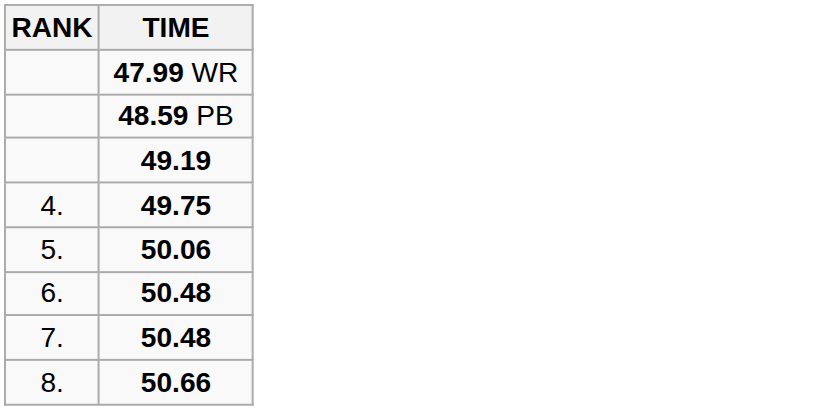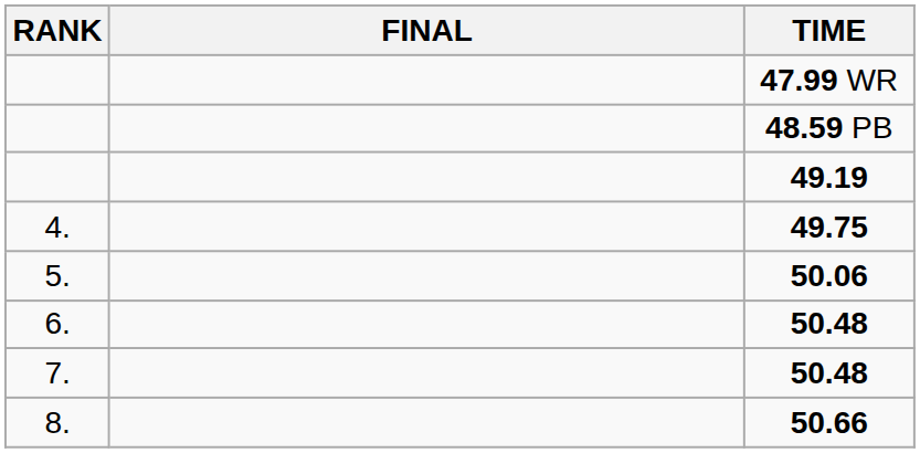 <table class="wikitable" style="border-collapse: collapse; font-size: 90%;">
 <tr>
 <th>RANK</th>
+<th style="width: 20em">FINAL</th>
 <th style="width: 5em">TIME</th>
 </tr>
 <tr>
 <td align="center"></td>
+<td></td>
 <td align="center"><strong>47.99</strong> WR</td>
 </tr>
 <tr>
 <td align="center"></td>
+<td></td>
 <td align="center"><strong>48.59</strong> PB</td>
 </tr>
 <tr>
 <td align="center"></td>
+<td></td>
 <td align="center"><strong>49.19</strong></td>
 </tr>
 <tr>
 <td align="center">4.</td>
+<td></td>
 <td align="center"><strong>49.75</strong></td>
 </tr>
 <tr>
 <td align="center">5.</td>
+<td></td>
 <td align="center"><strong>50.06</strong></td>
 </tr>
 <tr>
 <td align="center">6.</td>
+<td></td>
 <td align="center"><strong>50.48</strong></td>
 </tr>
 <tr>
 <td align="center">7.</td>
+<td></td>
 <td align="center"><strong>50.48</strong></td>
 </tr>
 <tr>
 <td align="center">8.</td>
+<td></td>
 <td align="center"><strong>50.66</strong></td>
 </tr>
 </table>
